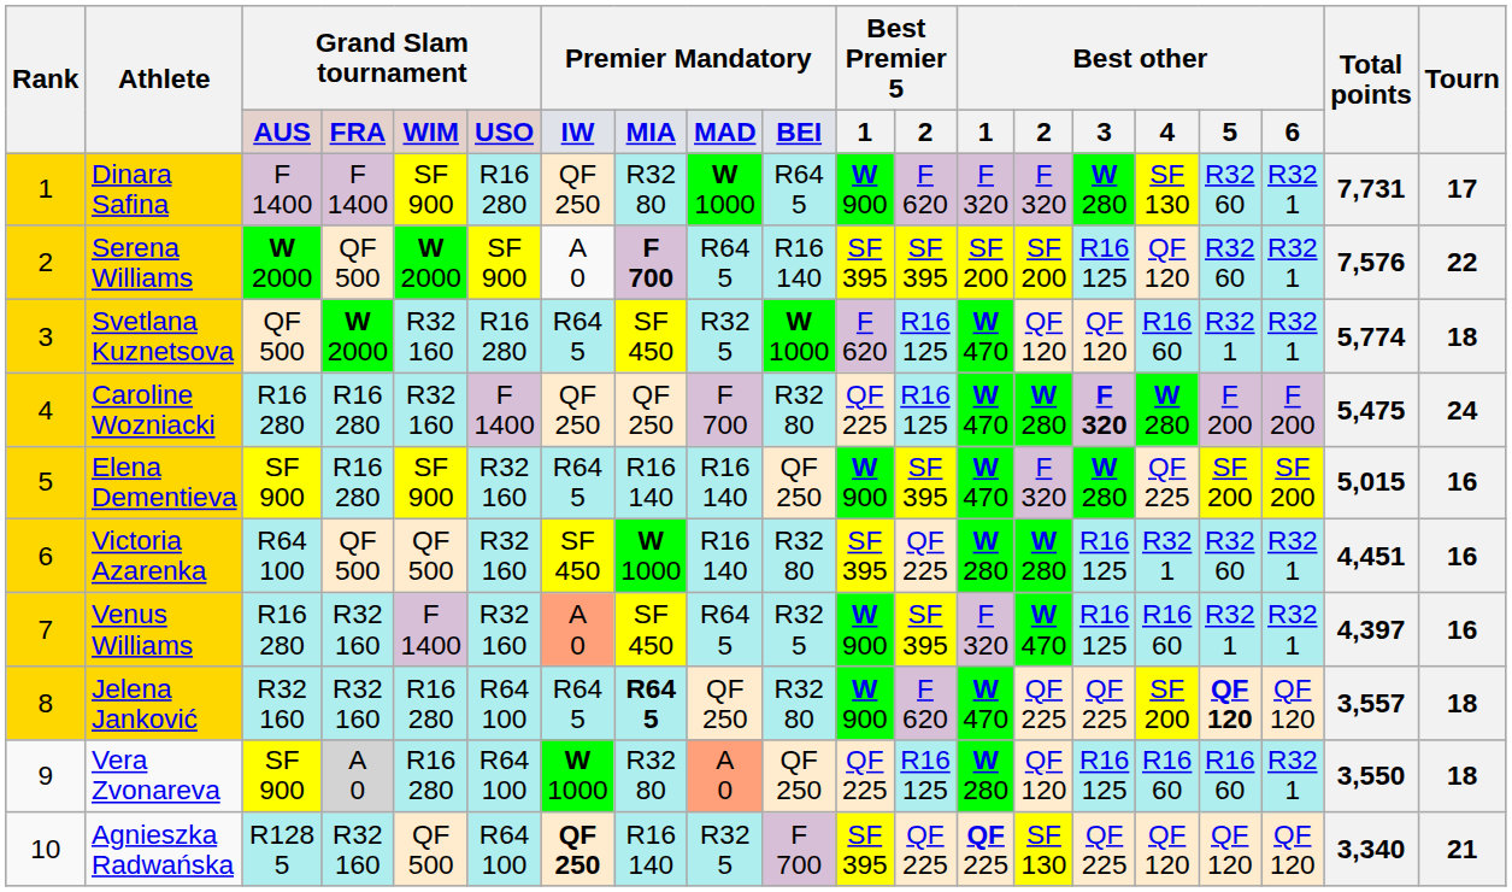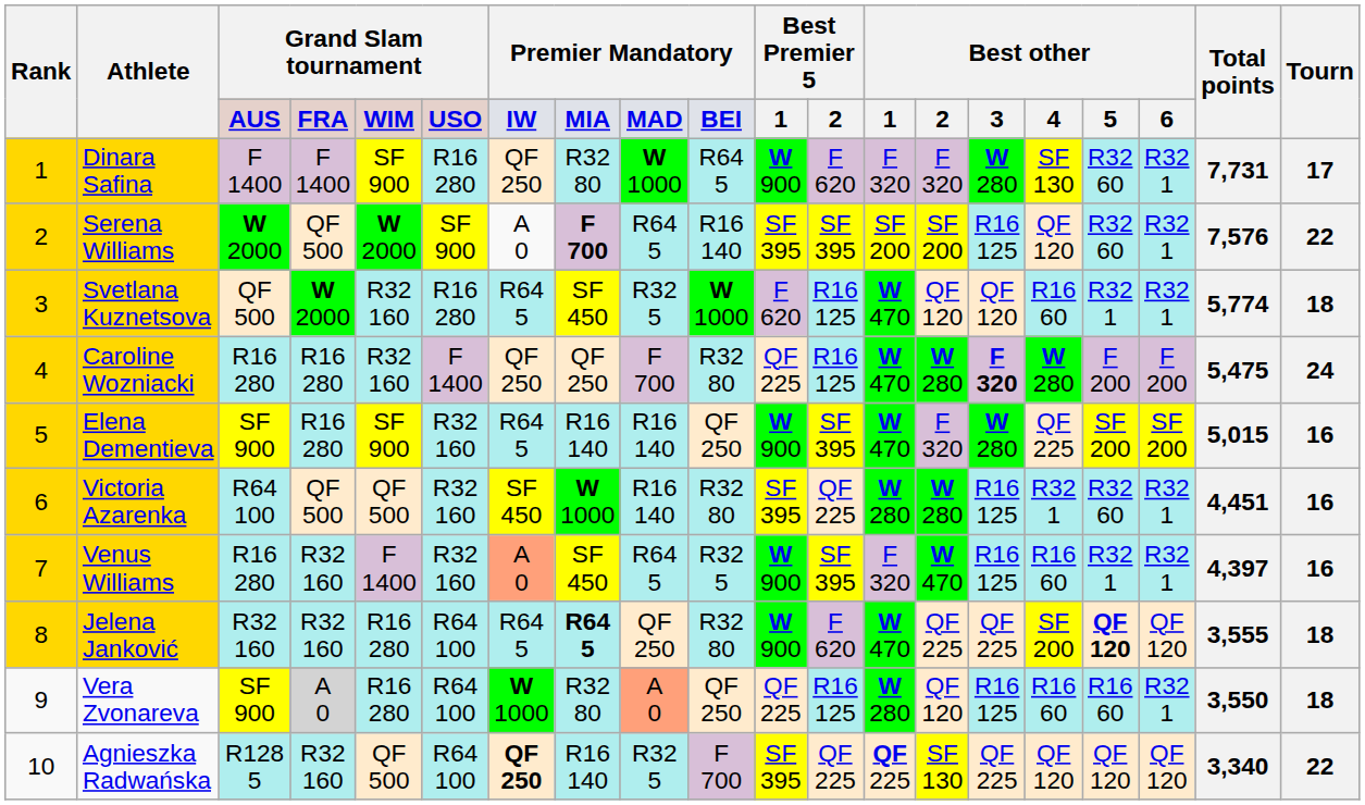 <table class=wikitable style="font-size:90%; text-align:center">
 <tr>
 <th rowspan=2>Rank</th>
 <th rowspan=2>Athlete</th>
 <th colspan=4>Grand Slam tournament</th>
 <th colspan=4>Premier Mandatory</th>
 <th colspan=2>Best Premier 5</th>
 <th colspan="6">Best other</th>
 <th rowspan=2>Total points</th>
 <th rowspan=2>Tourn</th>
 </tr>
 <tr>
 <td bgcolor=#e5d1cb><strong><a href='#'>AUS</a></strong></td>
 <td bgcolor=#e5d1cb><strong><a href='#'>FRA</a></strong></td>
 <td bgcolor=#e5d1cb><strong><a href='#'>WIM</a></strong></td>
 <td bgcolor=#e5d1cb><strong><a href='#'>USO</a></strong></td>
 <td bgcolor=#dfe2e9><strong><a href='#'>IW</a></strong></td>
 <td bgcolor=#dfe2e9><strong><a href='#'>MIA</a></strong></td>
 <td bgcolor=#dfe2e9><strong><a href='#'>MAD</a></strong></td>
 <td bgcolor=#dfe2e9><strong><a href='#'>BEI</a></strong></td>
 <th width=30>1</th>
 <th width=30>2</th>
 <th width=30>1</th>
 <th width=30>2</th>
 <th width=30>3</th>
 <th width=30>4</th>
 <th width=30>5</th>
 <th width=30>6</th>
 </tr>
 <tr>
 <td bgcolor=gold>1</td>
 <td align=left bgcolor=gold> <a href='#'>Dinara Safina</a></td>
 <td bgcolor=thistle>F<br>1400</td>
 <td bgcolor=thistle>F<br>1400</td>
 <td bgcolor=yellow>SF<br>900</td>
 <td bgcolor=#afeeee>R16<br>280</td>
 <td bgcolor=#ffebcd>QF<br>250</td>
 <td bgcolor=#afeeee>R32<br>80</td>
 <td bgcolor=lime><strong>W</strong><br>1000</td>
 <td bgcolor=#afeeee>R64<br>5</td>
 <td bgcolor=lime><strong><a href='#'>W</a></strong><br>900</td>
 <td bgcolor=thistle><a href='#'>F</a><br>620</td>
 <td bgcolor=thistle><a href='#'>F</a><br>320</td>
 <td bgcolor=thistle><a href='#'>F</a><br>320</td>
 <td bgcolor=lime><strong><a href='#'>W</a></strong><br>280</td>
 <td bgcolor=yellow><a href='#'>SF</a><br>130</td>
 <td bgcolor=#afeeee><a href='#'>R32</a><br>60</td>
 <td bgcolor=#afeeee><a href='#'>R32</a><br>1</td>
 <th>7,731</th>
 <th>17</th>
 </tr>
 <tr>
 <td bgcolor=gold>2</td>
 <td align=left bgcolor=gold> <a href='#'>Serena Williams</a></td>
 <td bgcolor=lime><strong>W</strong><br>2000</td>
 <td bgcolor=#ffebcd>QF<br>500</td>
 <td bgcolor=lime><strong>W</strong><br>2000</td>
 <td bgcolor=#FFFF00>SF<br>900</td>
 <td>A<br>0</td>
 <td bgcolor=#D8BFD8><strong>F<br>700</strong></td>
 <td bgcolor=#afeeee>R64<br>5</td>
 <td bgcolor=#afeeee>R16<br>140</td>
 <td bgcolor=yellow><a href='#'>SF</a><br>395</td>
 <td bgcolor=yellow><a href='#'>SF</a><br>395</td>
 <td bgcolor=yellow><a href='#'>SF</a><br>200</td>
 <td bgcolor=yellow><a href='#'>SF</a><br>200</td>
 <td bgcolor=#afeeee><a href='#'>R16</a><br>125</td>
 <td bgcolor=#ffebcd><a href='#'>QF</a><br>120</td>
 <td bgcolor=#afeeee><a href='#'>R32</a><br>60</td>
 <td bgcolor=#afeeee><a href='#'>R32</a><br>1</td>
 <th>7,576</th>
 <th>22</th>
 </tr>
 <tr>
 <td bgcolor=gold>3</td>
 <td align=left bgcolor=gold> <a href='#'>Svetlana Kuznetsova</a></td>
 <td bgcolor=#ffebcd>QF<br>500</td>
 <td bgcolor=lime><strong>W</strong><br>2000</td>
 <td bgcolor=#afeeee>R32<br>160</td>
 <td bgcolor=#afeeee>R16<br>280</td>
 <td bgcolor=#afeeee>R64<br>5</td>
 <td bgcolor=#FFFF00>SF<br>450</td>
 <td bgcolor=#afeeee>R32<br>5</td>
 <td bgcolor=lime><strong>W</strong><br>1000</td>
 <td bgcolor=thistle><a href='#'>F</a><br>620</td>
 <td bgcolor=#afeeee><a href='#'>R16</a><br>125</td>
 <td bgcolor=lime><strong><a href='#'>W</a></strong><br>470</td>
 <td bgcolor=#ffebcd><a href='#'>QF</a><br>120</td>
 <td bgcolor=#ffebcd><a href='#'>QF</a><br>120</td>
 <td bgcolor=#afeeee><a href='#'>R16</a><br>60</td>
 <td bgcolor=#afeeee><a href='#'>R32</a><br>1</td>
 <td bgcolor=#afeeee><a href='#'>R32</a><br>1</td>
 <th>5,774</th>
 <th>18</th>
 </tr>
 <tr>
 <td bgcolor=gold>4</td>
 <td align=left bgcolor=gold> <a href='#'>Caroline Wozniacki</a></td>
 <td bgcolor=#afeeee>R16<br>280</td>
 <td bgcolor=#afeeee>R16<br>280</td>
 <td bgcolor=#afeeee>R32<br>160</td>
 <td bgcolor=#D8BFD8>F<br>1400</td>
 <td bgcolor=#ffebcd>QF<br>250</td>
 <td bgcolor=#ffebcd>QF<br>250</td>
 <td bgcolor=#D8BFD8>F<br>700</td>
 <td bgcolor=#afeeee>R32<br>80</td>
 <td bgcolor=#ffebcd><a href='#'>QF</a><br>225</td>
 <td bgcolor=#afeeee><a href='#'>R16</a><br>125</td>
 <td bgcolor=lime><strong><a href='#'>W</a></strong><br>470</td>
 <td bgcolor=lime><strong><a href='#'>W</a></strong><br>280</td>
 <td bgcolor=thistle><strong><a href='#'>F</a><br>320</strong></td>
 <td bgcolor=lime><strong><a href='#'>W</a></strong><br>280</td>
 <td bgcolor=thistle><a href='#'>F</a><br>200</td>
 <td bgcolor=thistle><a href='#'>F</a><br>200</td>
 <th>5,475</th>
 <th>24</th>
 </tr>
 <tr>
 <td bgcolor=gold>5</td>
 <td align=left bgcolor=gold> <a href='#'>Elena Dementieva</a></td>
 <td bgcolor=yellow>SF<br>900</td>
 <td bgcolor=#afeeee>R16<br>280</td>
 <td bgcolor=yellow>SF<br>900</td>
 <td bgcolor=#afeeee>R32<br>160</td>
 <td bgcolor=#afeeee>R64<br>5</td>
 <td bgcolor=#afeeee>R16<br>140</td>
 <td bgcolor=#afeeee>R16<br>140</td>
 <td bgcolor=#ffebcd> QF<br>250</td>
 <td bgcolor=lime><strong><a href='#'>W</a></strong><br>900</td>
 <td bgcolor=yellow><a href='#'>SF</a><br>395</td>
 <td bgcolor=lime><strong><a href='#'>W</a></strong><br>470</td>
 <td bgcolor=thistle><a href='#'>F</a><br>320</td>
 <td bgcolor=lime><strong><a href='#'>W</a></strong><br>280</td>
 <td bgcolor=#ffebcd><a href='#'>QF</a><br>225</td>
 <td bgcolor=yellow><a href='#'>SF</a><br>200</td>
 <td bgcolor=yellow><a href='#'>SF</a><br>200</td>
 <th>5,015</th>
 <th>16</th>
 </tr>
 <tr>
 <td bgcolor=gold>6</td>
 <td align=left bgcolor=gold> <a href='#'>Victoria Azarenka</a></td>
 <td bgcolor=#afeeee>R64<br>100</td>
 <td bgcolor=#ffebcd>QF<br>500</td>
 <td bgcolor=#ffebcd>QF<br>500</td>
 <td bgcolor=#afeeee>R32<br>160</td>
 <td bgcolor=yellow>SF<br>450</td>
 <td bgcolor=lime><strong>W</strong><br>1000</td>
 <td bgcolor=#afeeee>R16<br>140</td>
 <td bgcolor=#afeeee>R32<br>80</td>
 <td bgcolor=yellow><a href='#'>SF</a><br>395</td>
 <td bgcolor=#ffebcd><a href='#'>QF</a><br>225</td>
 <td bgcolor=lime><strong><a href='#'>W</a></strong><br>280</td>
 <td bgcolor=lime><strong><a href='#'>W</a></strong><br>280</td>
 <td bgcolor=#afeeee><a href='#'>R16</a><br>125</td>
 <td bgcolor=#afeeee><a href='#'>R32</a><br>1</td>
 <td bgcolor=#afeeee><a href='#'>R32</a><br>60</td>
 <td bgcolor=#afeeee><a href='#'>R32</a><br>1</td>
 <th>4,451</th>
 <th>16</th>
 </tr>
 <tr>
 <td bgcolor=gold>7</td>
 <td align=left bgcolor=gold> <a href='#'>Venus Williams</a></td>
 <td bgcolor=#afeeee>R16<br>280</td>
 <td bgcolor=#afeeee>R32<br>160</td>
 <td bgcolor=thistle>F<br>1400</td>
 <td bgcolor=#afeeee>R32<br>160</td>
 <td style="background: lightsalmon;">A<br>0</td>
 <td bgcolor=#FFFF00>SF<br>450</td>
 <td bgcolor=#afeeee>R64<br>5</td>
 <td bgcolor=#afeeee>R32<br>5</td>
 <td bgcolor=lime><strong><a href='#'>W</a></strong><br>900</td>
 <td bgcolor=yellow><a href='#'>SF</a><br>395</td>
 <td bgcolor=thistle><a href='#'>F</a><br>320</td>
 <td bgcolor=lime><strong><a href='#'>W</a></strong><br>470</td>
 <td bgcolor=#afeeee><a href='#'>R16</a><br>125</td>
 <td bgcolor=#afeeee><a href='#'>R16</a><br>60</td>
 <td bgcolor=#afeeee><a href='#'>R32</a><br>1</td>
 <td bgcolor=#afeeee><a href='#'>R32</a><br>1</td>
 <th>4,397</th>
 <th>16</th>
 </tr>
 <tr>
 <td bgcolor=gold>8</td>
 <td align=left bgcolor=gold> <a href='#'>Jelena Janković</a></td>
 <td bgcolor=#afeeee>R32<br>160</td>
 <td bgcolor=#afeeee>R32<br>160</td>
 <td bgcolor=#afeeee>R16<br>280</td>
 <td bgcolor=#afeeee>R64<br>100</td>
 <td bgcolor=#afeeee>R64<br>5</td>
 <td bgcolor=#afeeee><strong>R64<br>5</strong></td>
 <td bgcolor=#ffebcd>QF<br>250</td>
 <td bgcolor=#afeeee>R32<br>80</td>
 <td bgcolor=lime><strong><a href='#'>W</a></strong><br>900</td>
 <td bgcolor=thistle><a href='#'>F</a><br>620</td>
 <td bgcolor=lime><strong><a href='#'>W</a></strong><br>470</td>
 <td bgcolor=#ffebcd><a href='#'>QF</a><br>225</td>
 <td bgcolor=#ffebcd><a href='#'>QF</a><br>225</td>
 <td bgcolor=yellow><a href='#'>SF</a><br>200</td>
 <td bgcolor=#ffebcd><strong><a href='#'>QF</a><br>120</strong></td>
 <td bgcolor=#ffebcd><a href='#'>QF</a><br>120</td>
-<th>3,557</th>
+<th>3,555</th>
 <th>18</th>
 </tr>
 <tr>
 <td>9</td>
 <td align=left> <a href='#'>Vera Zvonareva</a></td>
 <td bgcolor=yellow>SF<br>900</td>
 <td style="background: lightgrey;">A<br>0</td>
 <td bgcolor=#afeeee>R16<br>280</td>
 <td bgcolor=#afeeee>R64<br>100</td>
 <td bgcolor=lime><strong>W</strong><br>1000</td>
 <td bgcolor=#afeeee>R32<br>80</td>
 <td style="background: lightsalmon;">A<br>0</td>
 <td bgcolor=#ffebcd> QF<br>250</td>
 <td bgcolor=#ffebcd><a href='#'>QF</a><br>225</td>
 <td bgcolor=#afeeee><a href='#'>R16</a><br>125</td>
 <td bgcolor=lime><strong><a href='#'>W</a></strong><br>280</td>
 <td bgcolor=#ffebcd><a href='#'>QF</a><br>120</td>
 <td bgcolor=#afeeee><a href='#'>R16</a><br>125</td>
 <td bgcolor=#afeeee><a href='#'>R16</a><br>60</td>
 <td bgcolor=#afeeee><a href='#'>R16</a><br>60</td>
 <td bgcolor=#afeeee><a href='#'>R32</a><br>1</td>
 <th>3,550</th>
 <th>18</th>
 </tr>
 <tr>
 <td>10</td>
 <td align=left> <a href='#'>Agnieszka Radwańska</a></td>
 <td bgcolor=#afeeee>R128<br>5</td>
 <td bgcolor=#afeeee>R32<br>160</td>
 <td bgcolor=#ffebcd>QF<br>500</td>
 <td bgcolor=#afeeee>R64<br>100</td>
 <td bgcolor=#ffebcd><strong>QF<br>250</strong></td>
 <td bgcolor=#afeeee>R16<br>140</td>
 <td bgcolor=#afeeee>R32<br>5</td>
 <td bgcolor=#D8BFD8> F<br>700</td>
 <td bgcolor=#FFFF00><a href='#'>SF</a><br>395</td>
 <td bgcolor=#ffebcd><a href='#'>QF</a><br>225</td>
 <td bgcolor=#ffebcd><strong><a href='#'>QF</a></strong><br>225</td>
 <td bgcolor=yellow><a href='#'>SF</a><br>130</td>
 <td bgcolor=#ffebcd><a href='#'>QF</a><br>225</td>
 <td bgcolor=#ffebcd><a href='#'>QF</a><br>120</td>
 <td bgcolor=#ffebcd><a href='#'>QF</a><br>120</td>
 <td bgcolor=#ffebcd><a href='#'>QF</a><br>120</td>
 <th>3,340</th>
-<th>21</th>
+<th>22</th>
 </tr>
 </table>
